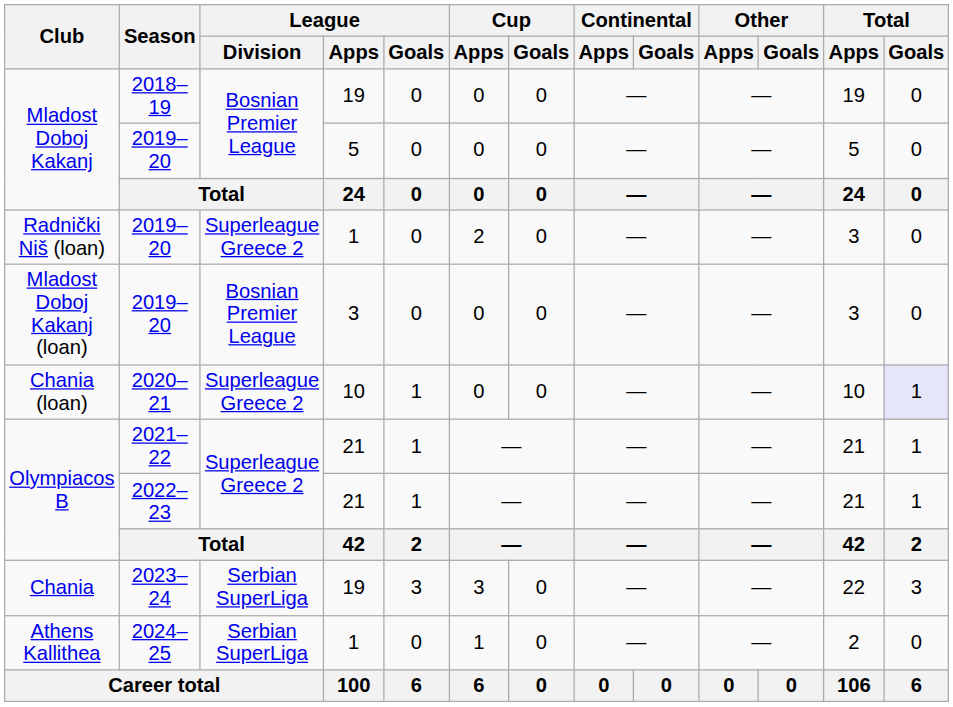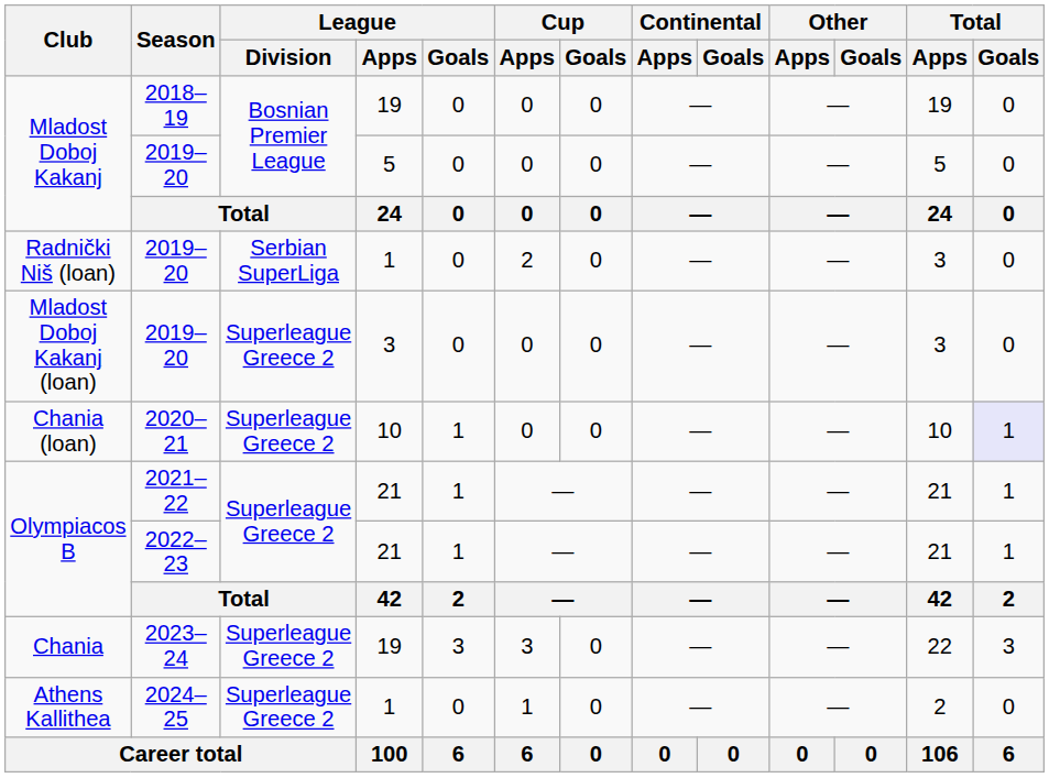 <table class=wikitable style="text-align: center">
 <tr>
 <th rowspan=2>Club</th>
 <th rowspan=2>Season</th>
 <th colspan=3>League</th>
 <th colspan=2>Cup</th>
 <th colspan=2>Continental</th>
 <th colspan=2>Other</th>
 <th colspan=2>Total</th>
 </tr>
 <tr>
 <th>Division</th>
 <th>Apps</th>
 <th>Goals</th>
 <th>Apps</th>
 <th>Goals</th>
 <th>Apps</th>
 <th>Goals</th>
 <th>Apps</th>
 <th>Goals</th>
 <th>Apps</th>
 <th>Goals</th>
 </tr>
 <tr>
 <td rowspan=3><a href='#'>Mladost Doboj Kakanj</a></td>
 <td><a href='#'>2018–19</a></td>
 <td rowspan="2"><a href='#'>Bosnian Premier League</a></td>
 <td>19</td>
 <td>0</td>
 <td>0</td>
 <td>0</td>
 <td colspan="2">—</td>
 <td colspan="2">—</td>
 <td>19</td>
 <td>0</td>
 </tr>
 <tr>
 <td><a href='#'>2019–20</a></td>
 <td>5</td>
 <td>0</td>
 <td>0</td>
 <td>0</td>
 <td colspan="2">—</td>
 <td colspan="2">—</td>
 <td>5</td>
 <td>0</td>
 </tr>
 <tr>
 <th colspan=2>Total</th>
 <th>24</th>
 <th>0</th>
 <th>0</th>
 <th>0</th>
 <th colspan="2">—</th>
 <th colspan="2">—</th>
 <th>24</th>
 <th>0</th>
 </tr>
 <tr>
 <td><a href='#'>Radnički Niš</a> (loan)</td>
 <td><a href='#'>2019–20</a></td>
-<td><a href='#'>Superleague Greece 2</a></td>
+<td><a href='#'>Serbian SuperLiga</a></td>
 <td>1</td>
 <td>0</td>
 <td>2</td>
 <td>0</td>
 <td colspan="2">—</td>
 <td colspan="2">—</td>
 <td>3</td>
 <td>0</td>
 </tr>
 <tr>
 <td><a href='#'>Mladost Doboj Kakanj</a> (loan)</td>
 <td><a href='#'>2019–20</a></td>
-<td><a href='#'>Bosnian Premier League</a></td>
+<td><a href='#'>Superleague Greece 2</a></td>
 <td>3</td>
 <td>0</td>
 <td>0</td>
 <td>0</td>
 <td colspan="2">—</td>
 <td colspan="2">—</td>
 <td>3</td>
 <td>0</td>
 </tr>
 <tr>
 <td><a href='#'>Chania</a> (loan)</td>
 <td><a href='#'>2020–21</a></td>
 <td><a href='#'>Superleague Greece 2</a></td>
 <td>10</td>
 <td>1</td>
 <td>0</td>
 <td>0</td>
 <td colspan="2">—</td>
 <td colspan="2">—</td>
 <td>10</td>
 <td style="background: lavender;">1</td>
 </tr>
 <tr>
 <td rowspan="3"><a href='#'>Olympiacos B</a></td>
 <td><a href='#'>2021–22</a></td>
 <td rowspan="2"><a href='#'>Superleague Greece 2</a></td>
 <td>21</td>
 <td>1</td>
 <td colspan="2">—</td>
 <td colspan="2">—</td>
 <td colspan="2">—</td>
 <td>21</td>
 <td>1</td>
 </tr>
 <tr>
 <td><a href='#'>2022–23</a></td>
 <td>21</td>
 <td>1</td>
 <td colspan="2">—</td>
 <td colspan="2">—</td>
 <td colspan="2">—</td>
 <td>21</td>
 <td>1</td>
 </tr>
 <tr>
 <th colspan="2">Total</th>
 <th>42</th>
 <th>2</th>
 <th colspan="2">—</th>
 <th colspan="2">—</th>
 <th colspan="2">—</th>
 <th>42</th>
 <th>2</th>
 </tr>
 <tr>
 <td><a href='#'>Chania</a></td>
 <td><a href='#'>2023–24</a></td>
-<td><a href='#'>Serbian SuperLiga</a></td>
+<td><a href='#'>Superleague Greece 2</a></td>
 <td>19</td>
 <td>3</td>
 <td>3</td>
 <td>0</td>
 <td colspan="2">—</td>
 <td colspan="2">—</td>
 <td>22</td>
 <td>3</td>
 </tr>
 <tr>
 <td><a href='#'>Athens Kallithea</a></td>
 <td><a href='#'>2024–25</a></td>
-<td><a href='#'>Serbian SuperLiga</a></td>
+<td><a href='#'>Superleague Greece 2</a></td>
 <td>1</td>
 <td>0</td>
 <td>1</td>
 <td>0</td>
 <td colspan="2">—</td>
 <td colspan="2">—</td>
 <td>2</td>
 <td>0</td>
 </tr>
 <tr>
 <th colspan=3>Career total</th>
 <th>100</th>
 <th>6</th>
 <th>6</th>
 <th>0</th>
 <th>0</th>
 <th>0</th>
 <th>0</th>
 <th>0</th>
 <th>106</th>
 <th>6</th>
 </tr>
 </table>
